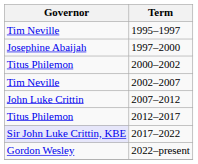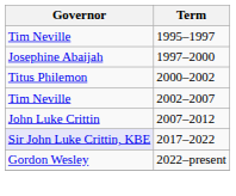 <table class="wikitable">
 <tr>
 <th><strong>Governor</strong></th>
 <th><strong>Term</strong></th>
 </tr>
 <tr>
 <td><a href='#'>Tim Neville</a></td>
 <td>1995–1997</td>
 </tr>
 <tr>
 <td><a href='#'>Josephine Abaijah</a></td>
 <td>1997–2000</td>
 </tr>
 <tr>
 <td><a href='#'>Titus Philemon</a></td>
 <td>2000–2002</td>
 </tr>
 <tr>
 <td><a href='#'>Tim Neville</a></td>
 <td>2002–2007</td>
 </tr>
 <tr>
 <td><a href='#'>John Luke Crittin</a></td>
 <td>2007–2012</td>
 </tr>
 <tr>
-<td><a href='#'>Titus Philemon</a></td>
-<td>2012–2017</td>
-</tr>
-<tr>
 <td style="background: lavender;"><a href='#'>Sir John Luke Crittin, KBE</a></td>
 <td>2017–2022</td>
 </tr>
 <tr>
 <td><a href='#'>Gordon Wesley</a></td>
 <td>2022–present</td>
 </tr>
 <tr>
 </tr>
 </table>
